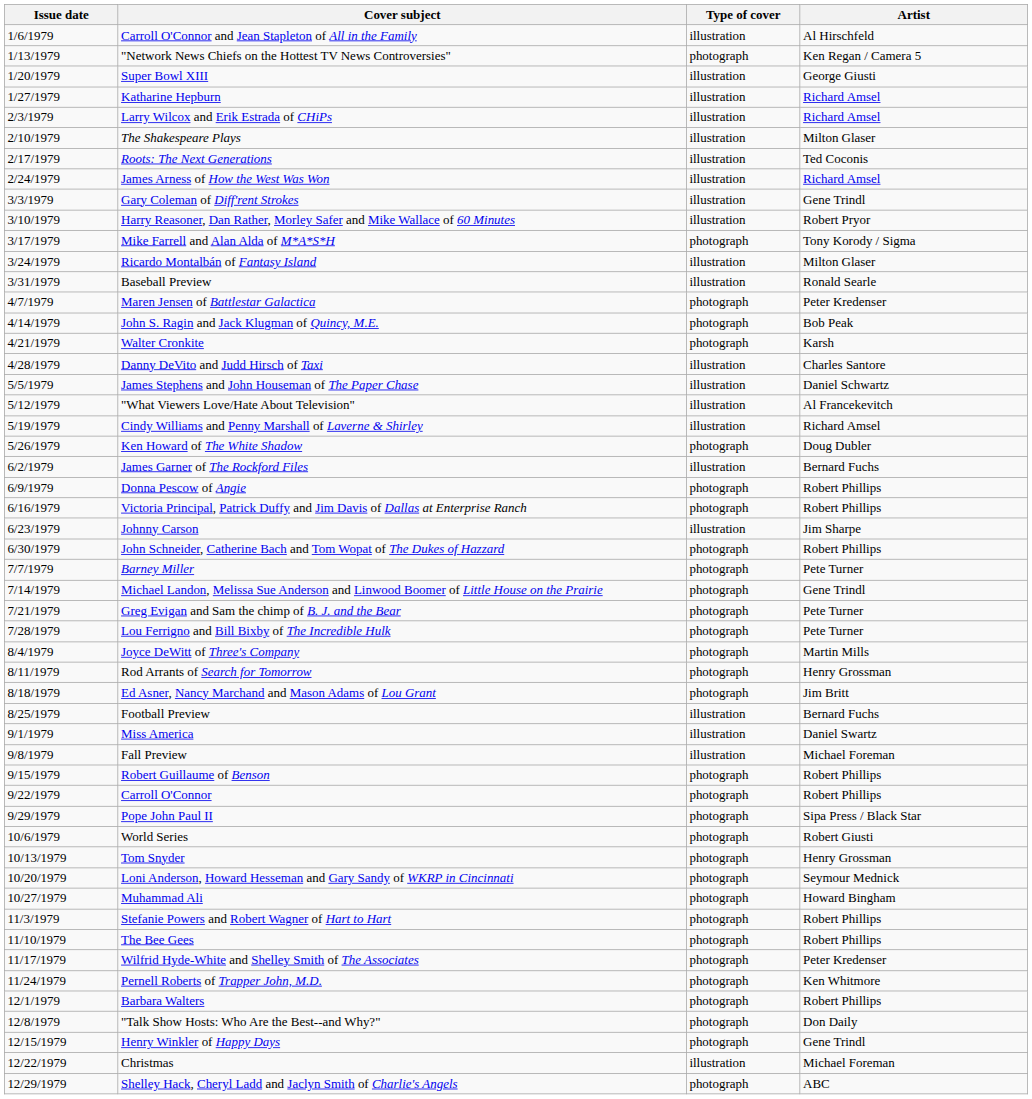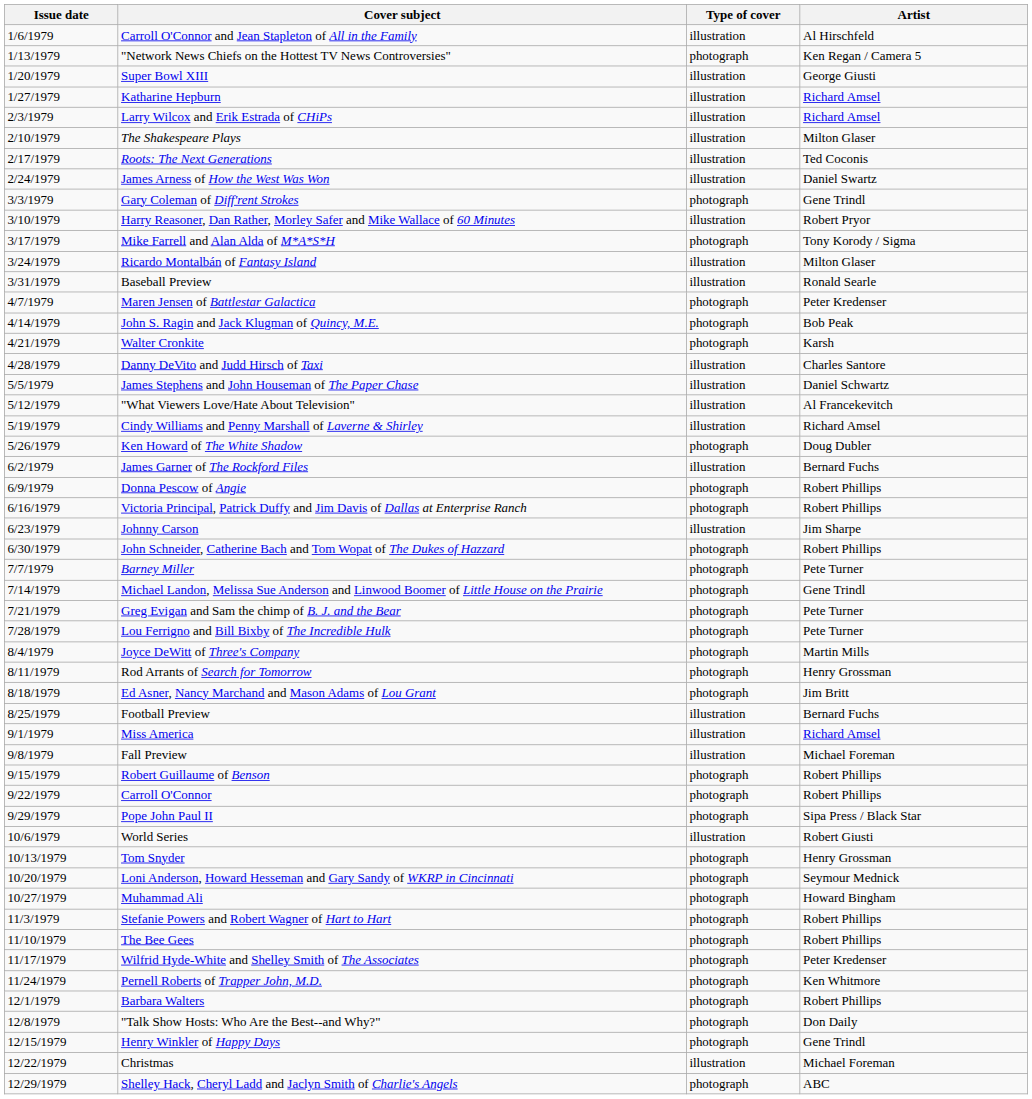 <table class="wikitable sortable" width=100% style="font-size:100%;">
 <tr>
 <th width=10%>Issue date</th>
 <th width=50%>Cover subject</th>
 <th width=10%>Type of cover</th>
 <th width=20%>Artist</th>
 </tr>
 <tr>
 <td>1/6/1979</td>
 <td><a href='#'>Carroll O'Connor</a> and <a href='#'>Jean Stapleton</a> of <em><a href='#'>All in the Family</a></em></td>
 <td>illustration</td>
 <td>Al Hirschfeld</td>
 </tr>
 <tr>
 <td>1/13/1979</td>
 <td>"Network News Chiefs on the Hottest TV News Controversies"</td>
 <td>photograph</td>
 <td>Ken Regan / Camera 5</td>
 </tr>
 <tr>
 <td>1/20/1979</td>
 <td><a href='#'>Super Bowl XIII</a></td>
 <td>illustration</td>
 <td>George Giusti</td>
 </tr>
 <tr>
 <td>1/27/1979</td>
 <td><a href='#'>Katharine Hepburn</a></td>
 <td>illustration</td>
 <td><a href='#'>Richard Amsel</a></td>
 </tr>
 <tr>
 <td>2/3/1979</td>
 <td><a href='#'>Larry Wilcox</a> and <a href='#'>Erik Estrada</a> of <em><a href='#'>CHiPs</a></em></td>
 <td>illustration</td>
 <td><a href='#'>Richard Amsel</a></td>
 </tr>
 <tr>
 <td>2/10/1979</td>
 <td><em>The Shakespeare Plays</em></td>
 <td>illustration</td>
 <td>Milton Glaser</td>
 </tr>
 <tr>
 <td>2/17/1979</td>
 <td><em><a href='#'>Roots: The Next Generations</a></em></td>
 <td>illustration</td>
 <td>Ted Coconis</td>
 </tr>
 <tr>
 <td>2/24/1979</td>
 <td><a href='#'>James Arness</a> of <em><a href='#'>How the West Was Won</a></em></td>
 <td>illustration</td>
-<td><a href='#'>Richard Amsel</a></td>
+<td>Daniel Swartz</td>
 </tr>
 <tr>
 <td>3/3/1979</td>
 <td><a href='#'>Gary Coleman</a> of <em><a href='#'>Diff'rent Strokes</a></em></td>
-<td>illustration</td>
+<td>photograph</td>
 <td>Gene Trindl</td>
 </tr>
 <tr>
 <td>3/10/1979</td>
 <td><a href='#'>Harry Reasoner</a>, <a href='#'>Dan Rather</a>, <a href='#'>Morley Safer</a> and <a href='#'>Mike Wallace</a> of <em><a href='#'>60 Minutes</a></em></td>
 <td>illustration</td>
 <td>Robert Pryor</td>
 </tr>
 <tr>
 <td>3/17/1979</td>
 <td><a href='#'>Mike Farrell</a> and <a href='#'>Alan Alda</a> of <em><a href='#'>M*A*S*H</a></em></td>
 <td>photograph</td>
 <td>Tony Korody / Sigma</td>
 </tr>
 <tr>
 <td>3/24/1979</td>
 <td><a href='#'>Ricardo Montalbán</a> of <em><a href='#'>Fantasy Island</a></em></td>
 <td>illustration</td>
 <td>Milton Glaser</td>
 </tr>
 <tr>
 <td>3/31/1979</td>
 <td>Baseball Preview</td>
 <td>illustration</td>
 <td>Ronald Searle</td>
 </tr>
 <tr>
 <td>4/7/1979</td>
 <td><a href='#'>Maren Jensen</a> of <em><a href='#'>Battlestar Galactica</a></em></td>
 <td>photograph</td>
 <td>Peter Kredenser</td>
 </tr>
 <tr>
 <td>4/14/1979</td>
 <td><a href='#'>John S. Ragin</a> and <a href='#'>Jack Klugman</a> of <em><a href='#'>Quincy, M.E.</a></em></td>
 <td>photograph</td>
 <td>Bob Peak</td>
 </tr>
 <tr>
 <td>4/21/1979</td>
 <td><a href='#'>Walter Cronkite</a></td>
 <td>photograph</td>
 <td>Karsh</td>
 </tr>
 <tr>
 <td>4/28/1979</td>
 <td><a href='#'>Danny DeVito</a> and <a href='#'>Judd Hirsch</a> of <em><a href='#'>Taxi</a></em></td>
 <td>illustration</td>
 <td>Charles Santore</td>
 </tr>
 <tr>
 <td>5/5/1979</td>
 <td><a href='#'>James Stephens</a> and <a href='#'>John Houseman</a> of <em><a href='#'>The Paper Chase</a></em></td>
 <td>illustration</td>
 <td>Daniel Schwartz</td>
 </tr>
 <tr>
 <td>5/12/1979</td>
 <td>"What Viewers Love/Hate About Television"</td>
 <td>illustration</td>
 <td>Al Francekevitch</td>
 </tr>
 <tr>
 <td>5/19/1979</td>
 <td><a href='#'>Cindy Williams</a> and <a href='#'>Penny Marshall</a> of <em><a href='#'>Laverne & Shirley</a></em></td>
 <td>illustration</td>
 <td>Richard Amsel</td>
 </tr>
 <tr>
 <td>5/26/1979</td>
 <td><a href='#'>Ken Howard</a> of <em><a href='#'>The White Shadow</a></em></td>
 <td>photograph</td>
 <td>Doug Dubler</td>
 </tr>
 <tr>
 <td>6/2/1979</td>
 <td><a href='#'>James Garner</a> of <em><a href='#'>The Rockford Files</a></em></td>
 <td>illustration</td>
 <td>Bernard Fuchs</td>
 </tr>
 <tr>
 <td>6/9/1979</td>
 <td><a href='#'>Donna Pescow</a> of <em><a href='#'>Angie</a></em></td>
 <td>photograph</td>
 <td>Robert Phillips</td>
 </tr>
 <tr>
 <td>6/16/1979</td>
 <td><a href='#'>Victoria Principal</a>, <a href='#'>Patrick Duffy</a> and <a href='#'>Jim Davis</a> of <em><a href='#'>Dallas</a> at Enterprise Ranch</em></td>
 <td>photograph</td>
 <td>Robert Phillips</td>
 </tr>
 <tr>
 <td>6/23/1979</td>
 <td><a href='#'>Johnny Carson</a></td>
 <td>illustration</td>
 <td>Jim Sharpe</td>
 </tr>
 <tr>
 <td>6/30/1979</td>
 <td><a href='#'>John Schneider</a>, <a href='#'>Catherine Bach</a> and <a href='#'>Tom Wopat</a> of <em><a href='#'>The Dukes of Hazzard</a></em></td>
 <td>photograph</td>
 <td>Robert Phillips</td>
 </tr>
 <tr>
 <td>7/7/1979</td>
 <td><em><a href='#'>Barney Miller</a></em></td>
 <td>photograph</td>
 <td>Pete Turner</td>
 </tr>
 <tr>
 <td>7/14/1979</td>
 <td><a href='#'>Michael Landon</a>, <a href='#'>Melissa Sue Anderson</a> and <a href='#'>Linwood Boomer</a> of <em><a href='#'>Little House on the Prairie</a></em></td>
 <td>photograph</td>
 <td>Gene Trindl</td>
 </tr>
 <tr>
 <td>7/21/1979</td>
 <td><a href='#'>Greg Evigan</a> and Sam the chimp of <em><a href='#'>B. J. and the Bear</a></em></td>
 <td>photograph</td>
 <td>Pete Turner</td>
 </tr>
 <tr>
 <td>7/28/1979</td>
 <td><a href='#'>Lou Ferrigno</a> and <a href='#'>Bill Bixby</a> of <em><a href='#'>The Incredible Hulk</a></em></td>
 <td>photograph</td>
 <td>Pete Turner</td>
 </tr>
 <tr>
 <td>8/4/1979</td>
 <td><a href='#'>Joyce DeWitt</a> of <em><a href='#'>Three's Company</a></em></td>
 <td>photograph</td>
 <td>Martin Mills</td>
 </tr>
 <tr>
 <td>8/11/1979</td>
 <td>Rod Arrants of <em><a href='#'>Search for Tomorrow</a></em></td>
 <td>photograph</td>
 <td>Henry Grossman</td>
 </tr>
 <tr>
 <td>8/18/1979</td>
 <td><a href='#'>Ed Asner</a>, <a href='#'>Nancy Marchand</a> and <a href='#'>Mason Adams</a> of <em><a href='#'>Lou Grant</a></em></td>
 <td>photograph</td>
 <td>Jim Britt</td>
 </tr>
 <tr>
 <td>8/25/1979</td>
 <td>Football Preview</td>
 <td>illustration</td>
 <td>Bernard Fuchs</td>
 </tr>
 <tr>
 <td>9/1/1979</td>
 <td><a href='#'>Miss America</a></td>
 <td>illustration</td>
-<td>Daniel Swartz</td>
+<td><a href='#'>Richard Amsel</a></td>
 </tr>
 <tr>
 <td>9/8/1979</td>
 <td>Fall Preview</td>
 <td>illustration</td>
 <td>Michael Foreman</td>
 </tr>
 <tr>
 <td>9/15/1979</td>
 <td><a href='#'>Robert Guillaume</a> of <em><a href='#'>Benson</a></em></td>
 <td>photograph</td>
 <td>Robert Phillips</td>
 </tr>
 <tr>
 <td>9/22/1979</td>
 <td><a href='#'>Carroll O'Connor</a></td>
 <td>photograph</td>
 <td>Robert Phillips</td>
 </tr>
 <tr>
 <td>9/29/1979</td>
 <td><a href='#'>Pope John Paul II</a></td>
 <td>photograph</td>
 <td>Sipa Press / Black Star</td>
 </tr>
 <tr>
 <td>10/6/1979</td>
 <td>World Series</td>
-<td>photograph</td>
+<td>illustration</td>
 <td>Robert Giusti</td>
 </tr>
 <tr>
 <td>10/13/1979</td>
 <td><a href='#'>Tom Snyder</a></td>
 <td>photograph</td>
 <td>Henry Grossman</td>
 </tr>
 <tr>
 <td>10/20/1979</td>
 <td><a href='#'>Loni Anderson</a>, <a href='#'>Howard Hesseman</a> and <a href='#'>Gary Sandy</a> of <em><a href='#'>WKRP in Cincinnati</a></em></td>
 <td>photograph</td>
 <td>Seymour Mednick</td>
 </tr>
 <tr>
 <td>10/27/1979</td>
 <td><a href='#'>Muhammad Ali</a></td>
 <td>photograph</td>
 <td>Howard Bingham</td>
 </tr>
 <tr>
 <td>11/3/1979</td>
 <td><a href='#'>Stefanie Powers</a> and <a href='#'>Robert Wagner</a> of <em><a href='#'>Hart to Hart</a></em></td>
 <td>photograph</td>
 <td>Robert Phillips</td>
 </tr>
 <tr>
 <td>11/10/1979</td>
 <td><a href='#'>The Bee Gees</a></td>
 <td>photograph</td>
 <td>Robert Phillips</td>
 </tr>
 <tr>
 <td>11/17/1979</td>
 <td><a href='#'>Wilfrid Hyde-White</a> and <a href='#'>Shelley Smith</a> of <em><a href='#'>The Associates</a></em></td>
 <td>photograph</td>
 <td>Peter Kredenser</td>
 </tr>
 <tr>
 <td>11/24/1979</td>
 <td><a href='#'>Pernell Roberts</a> of <em><a href='#'>Trapper John, M.D.</a></em></td>
 <td>photograph</td>
 <td>Ken Whitmore</td>
 </tr>
 <tr>
 <td>12/1/1979</td>
 <td><a href='#'>Barbara Walters</a></td>
 <td>photograph</td>
 <td>Robert Phillips</td>
 </tr>
 <tr>
 <td>12/8/1979</td>
 <td>"Talk Show Hosts: Who Are the Best--and Why?"</td>
 <td>photograph</td>
 <td>Don Daily</td>
 </tr>
 <tr>
 <td>12/15/1979</td>
 <td><a href='#'>Henry Winkler</a> of <em><a href='#'>Happy Days</a></em></td>
 <td>photograph</td>
 <td>Gene Trindl</td>
 </tr>
 <tr>
 <td>12/22/1979</td>
 <td>Christmas</td>
 <td>illustration</td>
 <td>Michael Foreman</td>
 </tr>
 <tr>
 <td>12/29/1979</td>
 <td><a href='#'>Shelley Hack</a>, <a href='#'>Cheryl Ladd</a> and <a href='#'>Jaclyn Smith</a> of <em><a href='#'>Charlie's Angels</a></em></td>
 <td>photograph</td>
 <td>ABC</td>
 </tr>
 </table>
